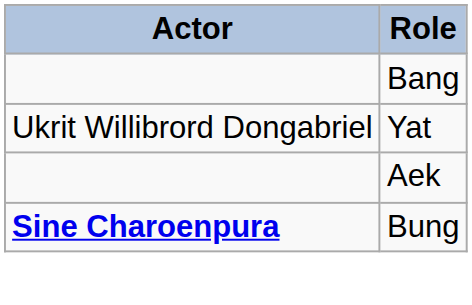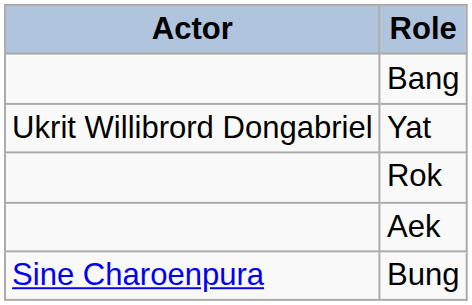 <table class="wikitable" style="font-size: 100%;" border="9" cellpadding="7" background: #f9f9f9;>
 <tr align="center">
 <th style="background:#B0C4DE;">Actor</th>
 <th style="background:#B0C4DE;">Role</th>
 </tr>
 <tr>
 <td></td>
 <td>Bang</td>
 </tr>
 <tr>
 <td>Ukrit Willibrord Dongabriel</td>
 <td>Yat</td>
 </tr>
 <tr>
 <td></td>
+<td>Rok</td>
+</tr>
+<tr>
+<td></td>
 <td>Aek</td>
 </tr>
 <tr>
-<td><strong><a href='#'>Sine Charoenpura</a></strong></td>
+<td><a href='#'>Sine Charoenpura</a></td>
 <td>Bung</td>
 </tr>
 </table>
